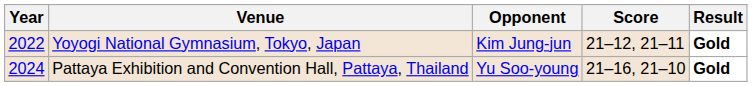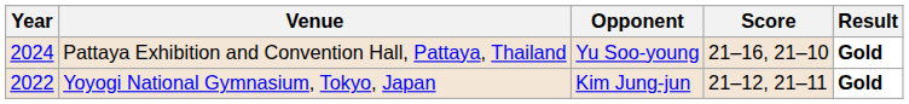 <table class="sortable wikitable" style="font-size: 90%;">
 <tr>
 <th>Year</th>
 <th>Venue</th>
 <th>Opponent</th>
 <th>Score</th>
 <th>Result</th>
 </tr>
 <tr style="background:#F3E6D7">
+<td align="center"><a href='#'>2024</a></td>
+<td align="left">Pattaya Exhibition and Convention Hall, <a href='#'>Pattaya</a>, <a href='#'>Thailand</a></td>
+<td align="left"> <a href='#'>Yu Soo-young</a></td>
+<td align="left">21–16, 21–10</td>
+<td style="text-align:left; background:white"> <strong>Gold</strong></td>
+</tr>
+<tr style="background:#F3E6D7">
 <td align="center"><a href='#'>2022</a></td>
 <td align="left"><a href='#'>Yoyogi National Gymnasium</a>, <a href='#'>Tokyo</a>, <a href='#'>Japan</a></td>
 <td align="left"> <a href='#'>Kim Jung-jun</a></td>
 <td align="left">21–12, 21–11</td>
 <td style="text-align:left; background:white"> <strong>Gold</strong></td>
 </tr>
-<tr style="background:#F3E6D7">
-<td align="center"><a href='#'>2024</a></td>
-<td align="left">Pattaya Exhibition and Convention Hall, <a href='#'>Pattaya</a>, <a href='#'>Thailand</a></td>
-<td align="left"> <a href='#'>Yu Soo-young</a></td>
-<td align="left">21–16, 21–10</td>
-<td style="text-align:left; background:white"> <strong>Gold</strong></td>
-</tr>
 </table>
